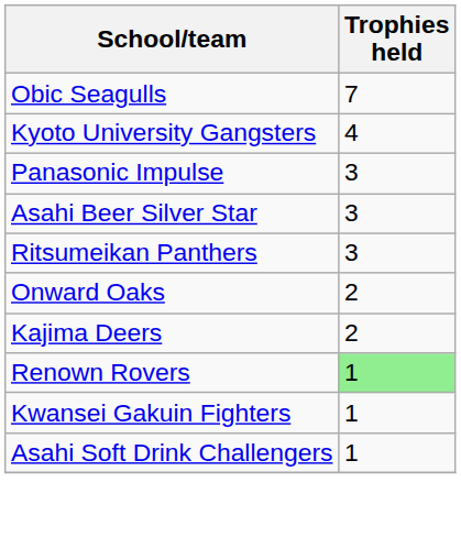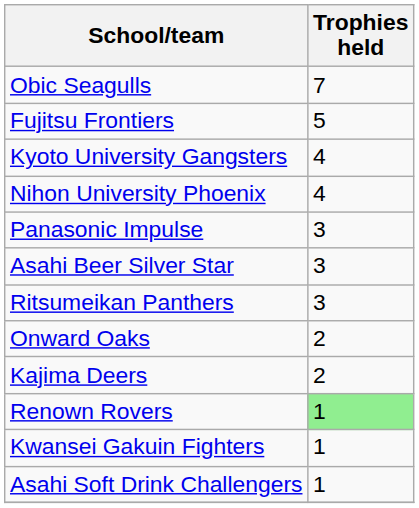 <table class="wikitable sortable">
 <tr>
 <th>School/team</th>
 <th>Trophies<br>held</th>
 </tr>
 <tr>
 <td><a href='#'>Obic Seagulls</a></td>
 <td>7</td>
 </tr>
 <tr>
+<td><a href='#'>Fujitsu Frontiers</a></td>
+<td>5</td>
+</tr>
+<tr>
 <td><a href='#'>Kyoto University Gangsters</a></td>
+<td>4</td>
+</tr>
+<tr>
+<td><a href='#'>Nihon University Phoenix</a></td>
 <td>4</td>
 </tr>
 <tr>
 <td><a href='#'>Panasonic Impulse</a></td>
 <td>3</td>
 </tr>
 <tr>
 <td><a href='#'>Asahi Beer Silver Star</a></td>
 <td>3</td>
 </tr>
 <tr>
 <td><a href='#'>Ritsumeikan Panthers</a></td>
 <td>3</td>
 </tr>
 <tr>
 <td><a href='#'>Onward Oaks</a></td>
 <td>2</td>
 </tr>
 <tr>
 <td><a href='#'>Kajima Deers</a></td>
 <td>2</td>
 </tr>
 <tr>
 <td><a href='#'>Renown Rovers</a></td>
 <td style="background: lightgreen;">1</td>
 </tr>
 <tr>
 <td><a href='#'>Kwansei Gakuin Fighters</a></td>
 <td>1</td>
 </tr>
 <tr>
 <td><a href='#'>Asahi Soft Drink Challengers</a></td>
 <td>1</td>
 </tr>
 <tr>
 </tr>
 </table>
